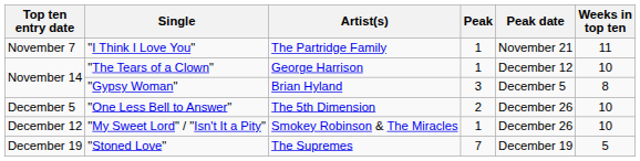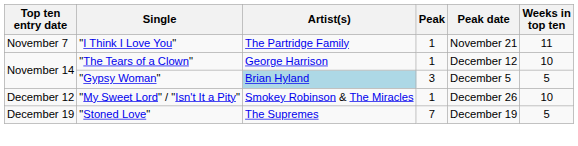 <table class="plainrowheaders sortable wikitable">
 <tr>
 <th>Top ten<br>entry date</th>
 <th>Single</th>
 <th>Artist(s)</th>
 <th data-sort-type="number">Peak</th>
 <th>Peak date</th>
 <th data-sort-type="number">Weeks in<br>top ten</th>
 </tr>
 <tr>
 <td>November 7</td>
 <td>"<a href='#'>I Think I Love You</a>"</td>
 <td><a href='#'>The Partridge Family</a></td>
 <td align=center>1</td>
 <td>November 21</td>
 <td align=center>11</td>
 </tr>
 <tr>
 <td rowspan="2">November 14</td>
 <td>"<a href='#'>The Tears of a Clown</a>"</td>
 <td><a href='#'>George Harrison</a></td>
 <td align=center>1</td>
 <td>December 12</td>
 <td align=center>10</td>
 </tr>
 <tr>
 <td>"<a href='#'>Gypsy Woman</a>"</td>
-<td><a href='#'>Brian Hyland</a></td>
+<td style="background: lightblue;"><a href='#'>Brian Hyland</a></td>
 <td align=center>3</td>
 <td>December 5</td>
-<td align=center>8</td>
-</tr>
-<tr>
-<td>December 5</td>
-<td>"<a href='#'>One Less Bell to Answer</a>"</td>
-<td><a href='#'>The 5th Dimension</a></td>
-<td align=center>2</td>
-<td>December 26</td>
-<td align=center>10</td>
+<td align=center>5</td>
 </tr>
 <tr>
 <td>December 12</td>
 <td>"<a href='#'>My Sweet Lord</a>" / "<a href='#'>Isn't It a Pity</a>"</td>
 <td><a href='#'>Smokey Robinson</a> & <a href='#'>The Miracles</a></td>
 <td align=center>1</td>
 <td>December 26</td>
 <td align=center>10</td>
 </tr>
 <tr>
 <td>December 19</td>
 <td>"<a href='#'>Stoned Love</a>"</td>
 <td><a href='#'>The Supremes</a></td>
 <td align=center>7</td>
 <td>December 19</td>
 <td align=center>5</td>
 </tr>
 </table>
